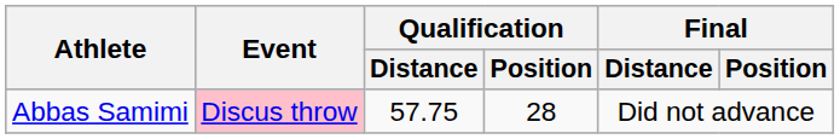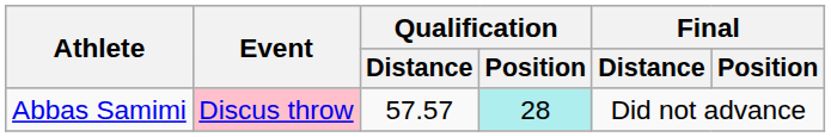 <table class=wikitable style="font-size:90%">
 <tr>
 <th rowspan="2">Athlete</th>
 <th rowspan="2">Event</th>
 <th colspan="2">Qualification</th>
 <th colspan="2">Final</th>
 </tr>
 <tr style="font-size:95%">
 <th>Distance</th>
 <th>Position</th>
 <th>Distance</th>
 <th>Position</th>
 </tr>
 <tr align=center>
 <td align=left><a href='#'>Abbas Samimi</a></td>
 <td align=left style="background: pink;"><a href='#'>Discus throw</a></td>
-<td>57.75</td>
-<td>28</td>
+<td>57.57</td>
+<td style="background: paleturquoise;">28</td>
 <td colspan=2>Did not advance</td>
 </tr>
 </table>
